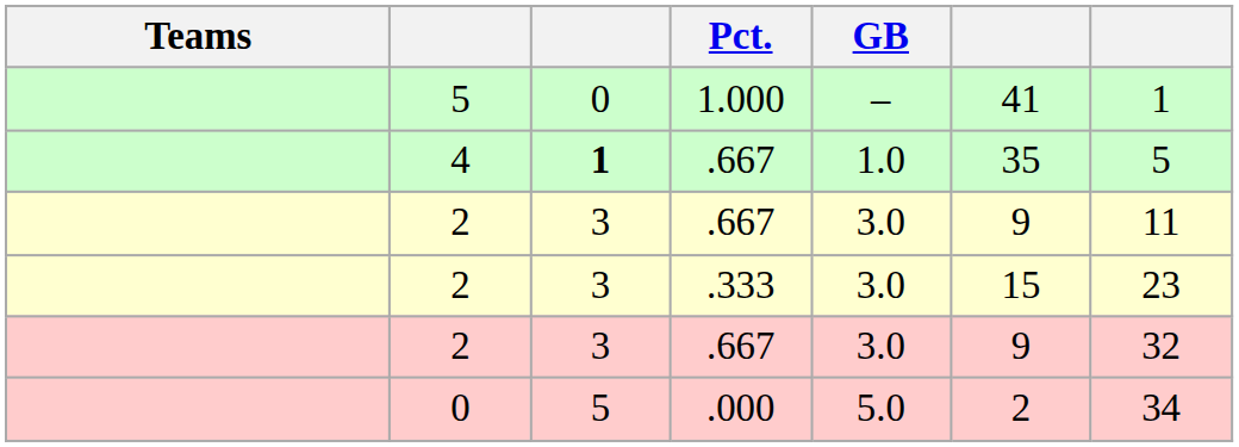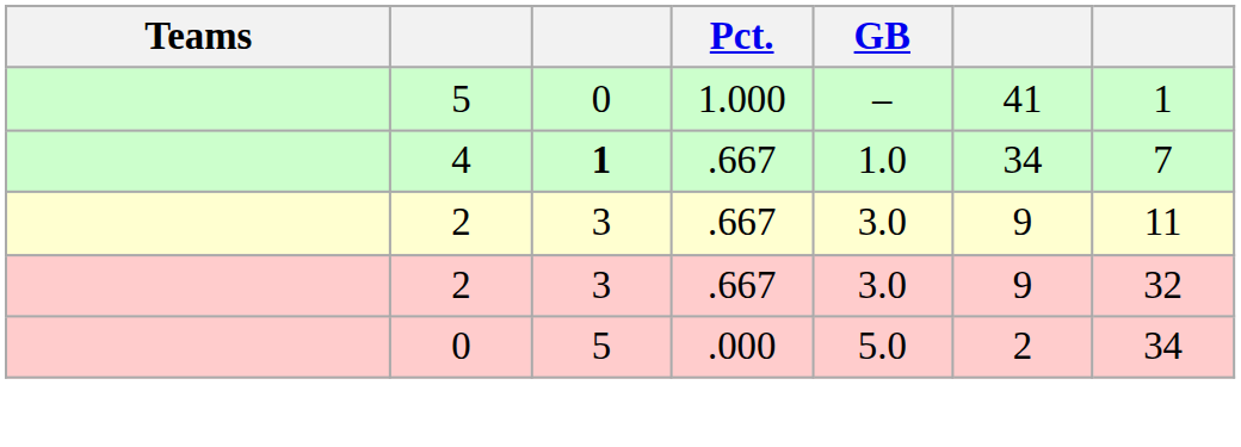 <table class="wikitable" style="text-align: center;">
 <tr>
 <th style="width: 150px;">Teams</th>
 <th style="width: 50px;"></th>
 <th style="width: 50px;"></th>
 <th style="width: 50px;"><a href='#'>Pct.</a></th>
 <th style="width: 50px;"><a href='#'>GB</a></th>
 <th style="width: 50px;"></th>
 <th style="width: 50px;"></th>
 </tr>
 <tr style="background: #CFC;">
 <td style="text-align: left;"></td>
 <td>5</td>
 <td>0</td>
 <td>1.000</td>
 <td>–</td>
 <td>41</td>
 <td>1</td>
 </tr>
 <tr style="background: #CFC;">
 <td style="text-align: left;"></td>
 <td>4</td>
 <td><strong>1</strong></td>
 <td>.667</td>
 <td>1.0</td>
-<td>35</td>
-<td>5</td>
+<td>34</td>
+<td>7</td>
 </tr>
 <tr style="background: #ffffd0;">
 <td style="text-align: left;"></td>
 <td>2</td>
 <td>3</td>
 <td>.667</td>
 <td>3.0</td>
 <td>9</td>
 <td>11</td>
-</tr>
-<tr style="background: #ffffd0;">
-<td style="text-align: left;"></td>
-<td>2</td>
-<td>3</td>
-<td>.333</td>
-<td>3.0</td>
-<td>15</td>
-<td>23</td>
 </tr>
 <tr style="background: #FCC;">
 <td style="text-align: left;"></td>
 <td>2</td>
 <td>3</td>
 <td>.667</td>
 <td>3.0</td>
 <td>9</td>
 <td>32</td>
 </tr>
 <tr style="background: #FCC;">
 <td style="text-align: left;"></td>
 <td>0</td>
 <td>5</td>
 <td>.000</td>
 <td>5.0</td>
 <td>2</td>
 <td>34</td>
 </tr>
 </table>
